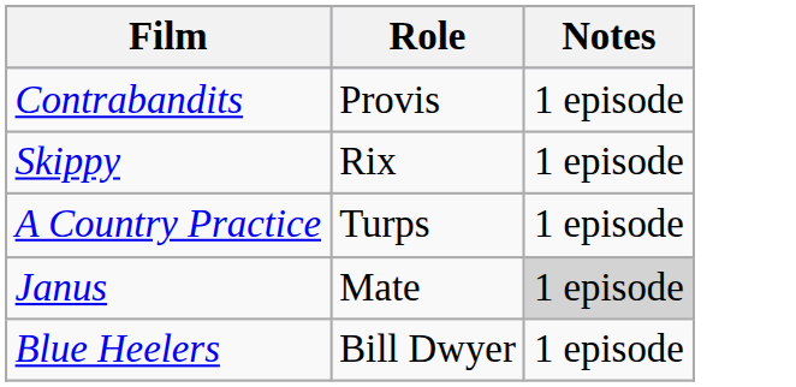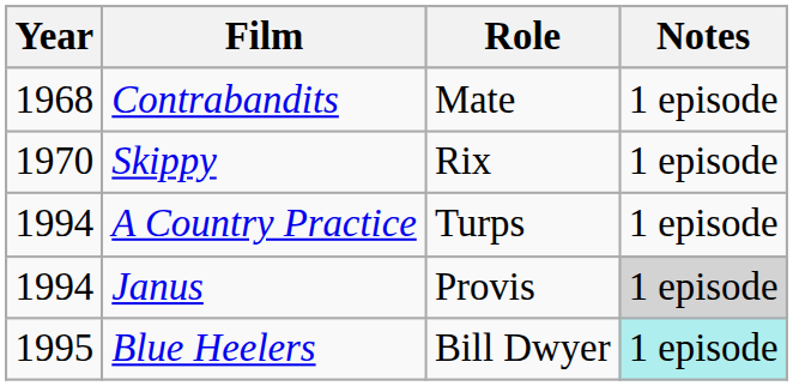 <table class="wikitable" border="1"; collapse: collapse; font-size: 95%;">
 <tr bgcolor="#B0C4DE" align="center">
+<th>Year</th>
 <th>Film</th>
 <th>Role</th>
 <th>Notes</th>
 </tr>
 <tr>
+<td>1968</td>
 <td><em><a href='#'>Contrabandits</a></em></td>
-<td>Provis</td>
+<td>Mate</td>
 <td>1 episode</td>
 </tr>
 <tr>
+<td>1970</td>
 <td><em><a href='#'>Skippy</a></em></td>
 <td>Rix</td>
 <td>1 episode</td>
 </tr>
 <tr>
+<td>1994</td>
 <td><em><a href='#'>A Country Practice</a></em></td>
 <td>Turps</td>
 <td>1 episode</td>
 </tr>
 <tr>
+<td>1994</td>
 <td><em><a href='#'>Janus</a></em></td>
-<td>Mate</td>
+<td>Provis</td>
 <td style="background: lightgrey;">1 episode</td>
 </tr>
 <tr>
+<td>1995</td>
 <td><em><a href='#'>Blue Heelers</a></em></td>
 <td>Bill Dwyer</td>
-<td>1 episode</td>
+<td style="background: paleturquoise;">1 episode</td>
 </tr>
 </table>
